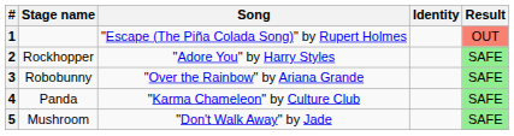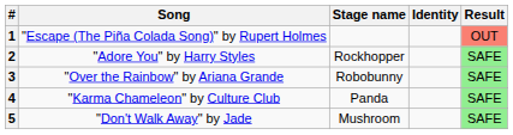 <table class="wikitable plainrowheaders" style="text-align: center;">
 <tr>
 <th>#</th>
+<th>Song</th>
 <th>Stage name</th>
-<th>Song</th>
 <th>Identity</th>
 <th>Result</th>
 </tr>
 <tr>
 <th>1</th>
+<td>"<a href='#'>Escape (The Piña Colada Song)</a>" by <a href='#'>Rupert Holmes</a></td>
 <td></td>
-<td>"<a href='#'>Escape (The Piña Colada Song)</a>" by <a href='#'>Rupert Holmes</a></td>
 <td></td>
 <td bgcolor=salmon>OUT</td>
 </tr>
 <tr>
 <th>2</th>
+<td>"<a href='#'>Adore You</a>" by <a href='#'>Harry Styles</a></td>
 <td>Rockhopper</td>
-<td>"<a href='#'>Adore You</a>" by <a href='#'>Harry Styles</a></td>
 <td></td>
 <td bgcolor=lightgreen>SAFE</td>
 </tr>
 <tr>
 <th>3</th>
+<td>"<a href='#'>Over the Rainbow</a>" by <a href='#'>Ariana Grande</a></td>
 <td>Robobunny</td>
-<td>"<a href='#'>Over the Rainbow</a>" by <a href='#'>Ariana Grande</a></td>
 <td></td>
 <td bgcolor=lightgreen>SAFE</td>
 </tr>
 <tr>
 <th>4</th>
+<td>"<a href='#'>Karma Chameleon</a>" by <a href='#'>Culture Club</a></td>
 <td>Panda</td>
-<td>"<a href='#'>Karma Chameleon</a>" by <a href='#'>Culture Club</a></td>
 <td></td>
 <td bgcolor=lightgreen>SAFE</td>
 </tr>
 <tr>
 <th>5</th>
+<td>"<a href='#'>Don't Walk Away</a>" by <a href='#'>Jade</a></td>
 <td>Mushroom</td>
-<td>"<a href='#'>Don't Walk Away</a>" by <a href='#'>Jade</a></td>
 <td></td>
 <td bgcolor=lightgreen>SAFE</td>
 </tr>
 </table>
